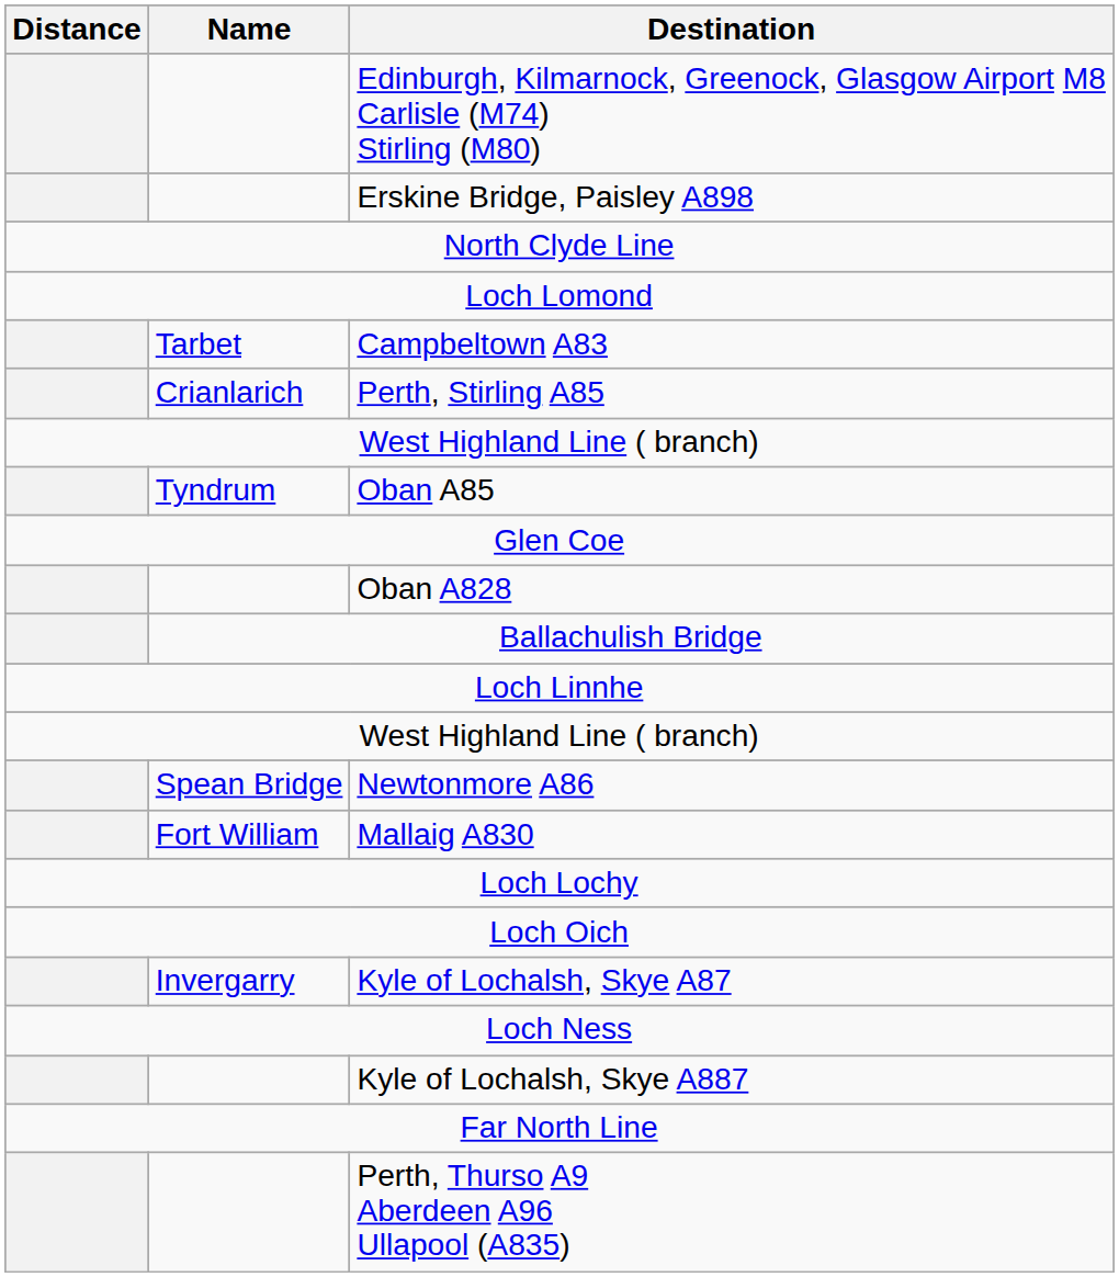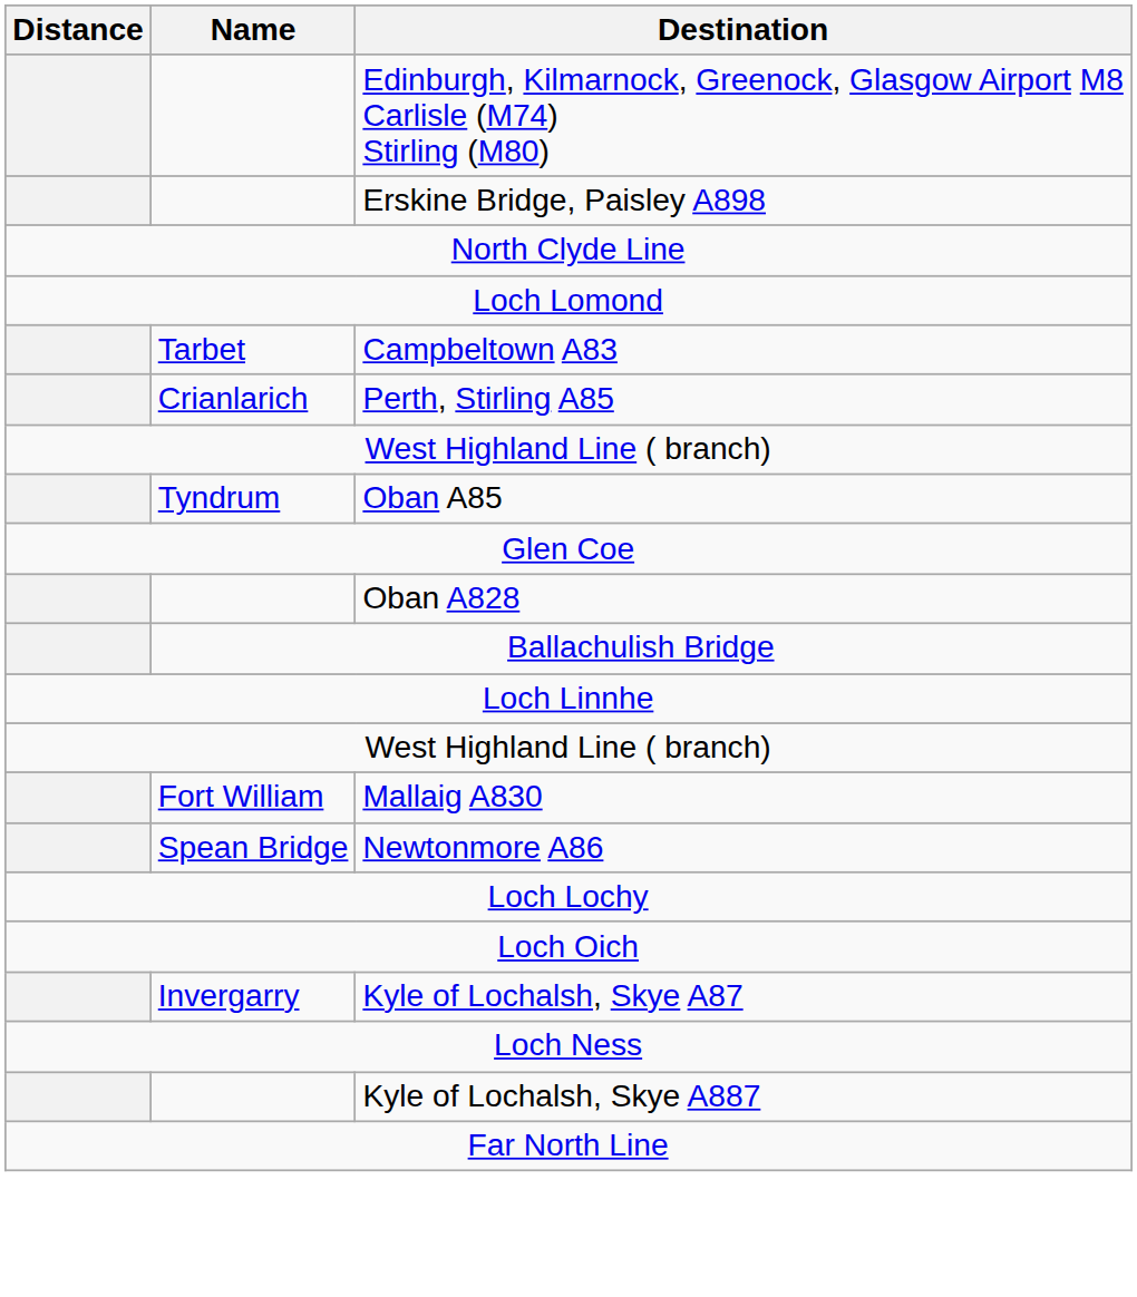 <table class="wikitable plainrowheaders">
 <tr>
 <th scope="col" class="unsortable">Distance</th>
 <th scope="col" class="unsortable">Name</th>
 <th scope="col" class="unsortable">Destination</th>
 </tr>
 <tr>
 <th scope="row"></th>
 <td></td>
 <td><a href='#'>Edinburgh</a>, <a href='#'>Kilmarnock</a>, <a href='#'>Greenock</a>, <a href='#'>Glasgow Airport</a> <a href='#'>M8</a><br><a href='#'>Carlisle</a> (<a href='#'>M74</a>)<br><a href='#'>Stirling</a> (<a href='#'>M80</a>)</td>
 </tr>
 <tr>
 <th scope="row"></th>
 <td></td>
 <td>Erskine Bridge, Paisley <a href='#'>A898</a></td>
 </tr>
 <tr>
 <td colspan="3" style="text-align:center;"> <a href='#'>North Clyde Line</a></td>
 </tr>
 <tr>
 <td colspan="3" style="text-align:center;"> <a href='#'>Loch Lomond</a></td>
 </tr>
 <tr>
 <th scope="row"></th>
 <td><a href='#'>Tarbet</a></td>
 <td><a href='#'>Campbeltown</a> <a href='#'>A83</a></td>
 </tr>
 <tr>
 <th scope="row"></th>
 <td><a href='#'>Crianlarich</a></td>
 <td><a href='#'>Perth</a>, <a href='#'>Stirling</a> <a href='#'>A85</a></td>
 </tr>
 <tr>
 <td colspan="3" style="text-align:center;"> <a href='#'>West Highland Line</a> ( branch)</td>
 </tr>
 <tr>
 <th scope="row"></th>
 <td><a href='#'>Tyndrum</a></td>
 <td><a href='#'>Oban</a> A85</td>
 </tr>
 <tr>
 <td colspan="3" style="text-align:center;"> <a href='#'>Glen Coe</a></td>
 </tr>
 <tr>
 <th scope="row"></th>
 <td></td>
 <td>Oban <a href='#'>A828</a></td>
 </tr>
 <tr>
 <th scope="row"></th>
 <td colspan="2" style="text-align:center;"> <a href='#'>Ballachulish Bridge</a></td>
 </tr>
 <tr>
 <td colspan="3" style="text-align:center;"> <a href='#'>Loch Linnhe</a></td>
 </tr>
 <tr>
 <td colspan="3" style="text-align:center;"> West Highland Line ( branch)</td>
 </tr>
 <tr>
 <th scope="row"></th>
-<td><a href='#'>Spean Bridge</a></td>
-<td><a href='#'>Newtonmore</a> <a href='#'>A86</a></td>
+<td><a href='#'>Fort William</a></td>
+<td><a href='#'>Mallaig</a> <a href='#'>A830</a></td>
 </tr>
 <tr>
 <th scope="row"></th>
-<td><a href='#'>Fort William</a></td>
-<td><a href='#'>Mallaig</a> <a href='#'>A830</a></td>
+<td><a href='#'>Spean Bridge</a></td>
+<td><a href='#'>Newtonmore</a> <a href='#'>A86</a></td>
 </tr>
 <tr>
 <td colspan="3" style="text-align:center;"> <a href='#'>Loch Lochy</a></td>
 </tr>
 <tr>
 <td colspan="3" style="text-align:center;"> <a href='#'>Loch Oich</a></td>
 </tr>
 <tr>
 <th scope="row"></th>
 <td><a href='#'>Invergarry</a></td>
 <td><a href='#'>Kyle of Lochalsh</a>, <a href='#'>Skye</a> <a href='#'>A87</a></td>
 </tr>
 <tr>
 <td colspan="3" style="text-align:center;"> <a href='#'>Loch Ness</a></td>
 </tr>
 <tr>
 <th scope="row"></th>
 <td></td>
 <td>Kyle of Lochalsh, Skye <a href='#'>A887</a></td>
 </tr>
 <tr>
 <td colspan="3" style="text-align:center;"> <a href='#'>Far North Line</a></td>
 </tr>
-<tr>
-<th scope="row"></th>
-<td></td>
-<td>Perth, <a href='#'>Thurso</a> <a href='#'>A9</a><br><a href='#'>Aberdeen</a> <a href='#'>A96</a><br><a href='#'>Ullapool</a> (<a href='#'>A835</a>)</td>
-</tr>
 </table>
